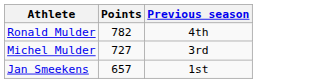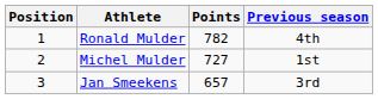 <table class="wikitable">
 <tr>
+<th><strong>Position</strong></th>
 <th><strong>Athlete</strong></th>
 <th><strong>Points</strong></th>
 <th><strong><a href='#'>Previous season</a></strong></th>
 </tr>
 <tr align="center">
+<td>1</td>
 <td align="left"> <a href='#'>Ronald Mulder</a></td>
 <td>782</td>
 <td>4th</td>
 </tr>
 <tr align="center">
+<td>2</td>
 <td align="left"> <a href='#'>Michel Mulder</a></td>
 <td>727</td>
+<td>1st</td>
+</tr>
+<tr align="center">
+<td>3</td>
+<td align="left"> <a href='#'>Jan Smeekens</a></td>
+<td>657</td>
 <td>3rd</td>
 </tr>
-<tr align="center">
-<td align="left"> <a href='#'>Jan Smeekens</a></td>
-<td>657</td>
-<td>1st</td>
-</tr>
 </table>
